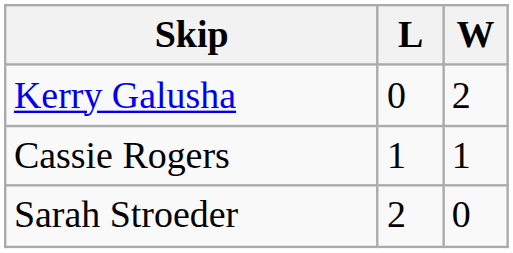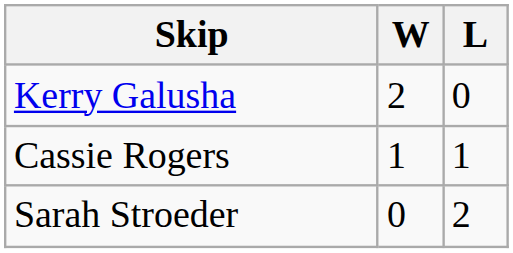 <table class=wikitable>
 <tr>
 <th scope="col" width=150>Skip</th>
+<th scope="col" width=20>W</th>
 <th scope="col" width=20>L</th>
-<th scope="col" width=20>W</th>
 </tr>
 <tr>
 <td><a href='#'>Kerry Galusha</a></td>
+<td>2</td>
 <td>0</td>
-<td>2</td>
 </tr>
 <tr>
 <td>Cassie Rogers</td>
 <td>1</td>
 <td>1</td>
 </tr>
 <tr>
 <td>Sarah Stroeder</td>
+<td>0</td>
 <td>2</td>
-<td>0</td>
 </tr>
 </table>
